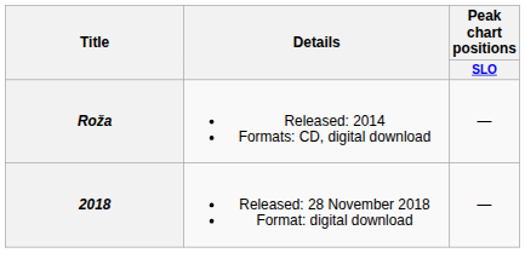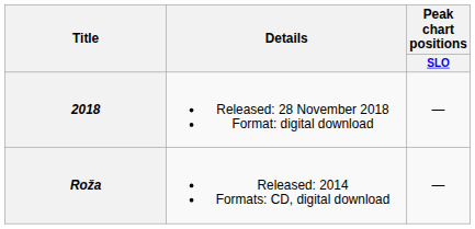 <table class="wikitable plainrowheaders" style="text-align:center;">
 <tr>
 <th scope="col" rowspan="2" style="width:12em;">Title</th>
 <th scope="col" rowspan="2" style="width:18em;">Details</th>
 <th scope="col" colspan="1">Peak chart positions</th>
 </tr>
 <tr>
 <th scope="col" style="width:3em;font-size:85%;"><a href='#'>SLO</a></th>
 </tr>
 <tr>
+<th scope="row"><em>2018</em></th>
+<td><br><ul><li>Released: 28 November 2018</li><li>Format: digital download</li></ul></td>
+<td>—</td>
+</tr>
+<tr>
 <th scope="row"><em>Roža</em></th>
 <td><br><ul><li>Released: 2014</li><li>Formats: CD, digital download</li></ul></td>
 <td>—</td>
 </tr>
-<tr>
-<th scope="row"><em>2018</em></th>
-<td><br><ul><li>Released: 28 November 2018</li><li>Format: digital download</li></ul></td>
-<td>—</td>
-</tr>
 </table>
